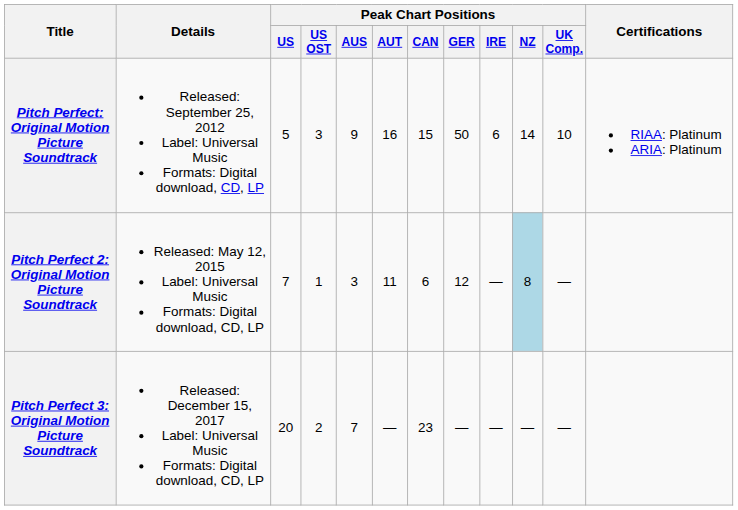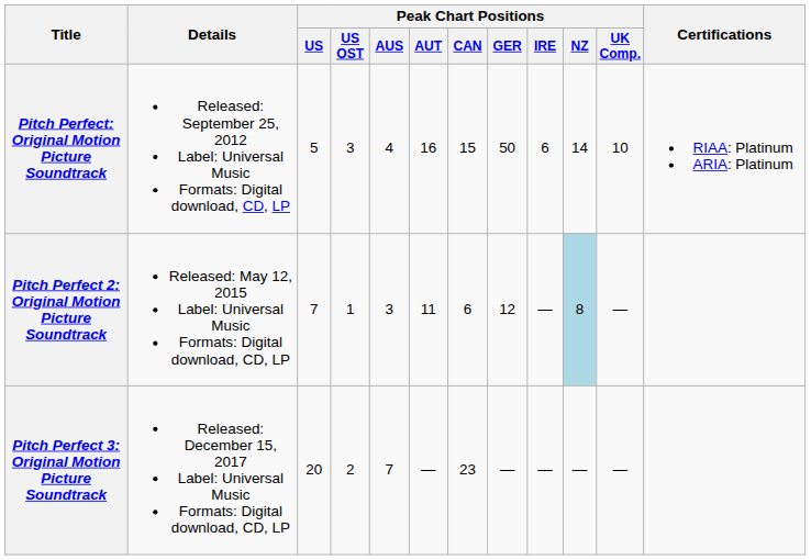 <table class="wikitable plainrowheaders" style="text-align:center;">
 <tr>
 <th scope="col" rowspan="2" style="width:11em;">Title</th>
 <th scope="col" rowspan="2" style="width:16em;">Details</th>
 <th scope="col" colspan="9" style="width:11em;">Peak Chart Positions</th>
 <th scope="col" rowspan="2" style="width:16em;">Certifications</th>
 </tr>
 <tr>
 <th scope="col" style="width:3em;font-size:90%;"><a href='#'>US</a></th>
 <th scope="col" style="width:3em;font-size:90%;"><a href='#'>US<br>OST</a></th>
 <th scope="col" style="width:3em;font-size:90%;"><a href='#'>AUS</a></th>
 <th scope="col" style="width:3em;font-size:90%;"><a href='#'>AUT</a></th>
 <th scope="col" style="width:3em;font-size:90%;"><a href='#'>CAN</a></th>
 <th scope="col" style="width:3em;font-size:90%;"><a href='#'>GER</a></th>
 <th scope="col" style="width:3em;font-size:90%;"><a href='#'>IRE</a></th>
 <th scope="col" style="width:3em;font-size:90%;"><a href='#'>NZ</a></th>
 <th scope="col" style="width:3em;font-size:90%;"><a href='#'>UK Comp.</a></th>
 </tr>
 <tr>
 <th scope="row"><em><a href='#'>Pitch Perfect: Original Motion Picture Soundtrack</a></em></th>
 <td><br><ul><li>Released: September 25, 2012</li><li>Label: Universal Music</li><li>Formats: Digital download, <a href='#'>CD</a>, <a href='#'>LP</a></li></ul></td>
 <td>5</td>
 <td>3</td>
-<td>9</td>
+<td>4</td>
 <td>16</td>
 <td>15</td>
 <td>50</td>
 <td>6</td>
 <td>14</td>
 <td>10</td>
 <td><br><ul><li><a href='#'>RIAA</a>: Platinum</li><li><a href='#'>ARIA</a>: Platinum</li></ul></td>
 </tr>
 <tr>
 <th scope="row"><em><a href='#'>Pitch Perfect 2: Original Motion Picture Soundtrack</a></em></th>
 <td><br><ul><li>Released: May 12, 2015</li><li>Label: Universal Music</li><li>Formats: Digital download, CD, LP</li></ul></td>
 <td>7</td>
 <td>1</td>
 <td>3</td>
 <td>11</td>
 <td>6</td>
 <td>12</td>
 <td>—</td>
 <td style="background: lightblue;">8</td>
 <td>—</td>
 <td></td>
 </tr>
 <tr>
 <th scope="row"><em><a href='#'>Pitch Perfect 3: Original Motion Picture Soundtrack</a></em></th>
 <td><br><ul><li>Released: December 15, 2017</li><li>Label: Universal Music</li><li>Formats: Digital download, CD, LP</li></ul></td>
 <td>20</td>
 <td>2</td>
 <td>7</td>
 <td>—</td>
 <td>23</td>
 <td>—</td>
 <td>—</td>
 <td>—</td>
 <td>—</td>
 <td></td>
 </tr>
 </table>
